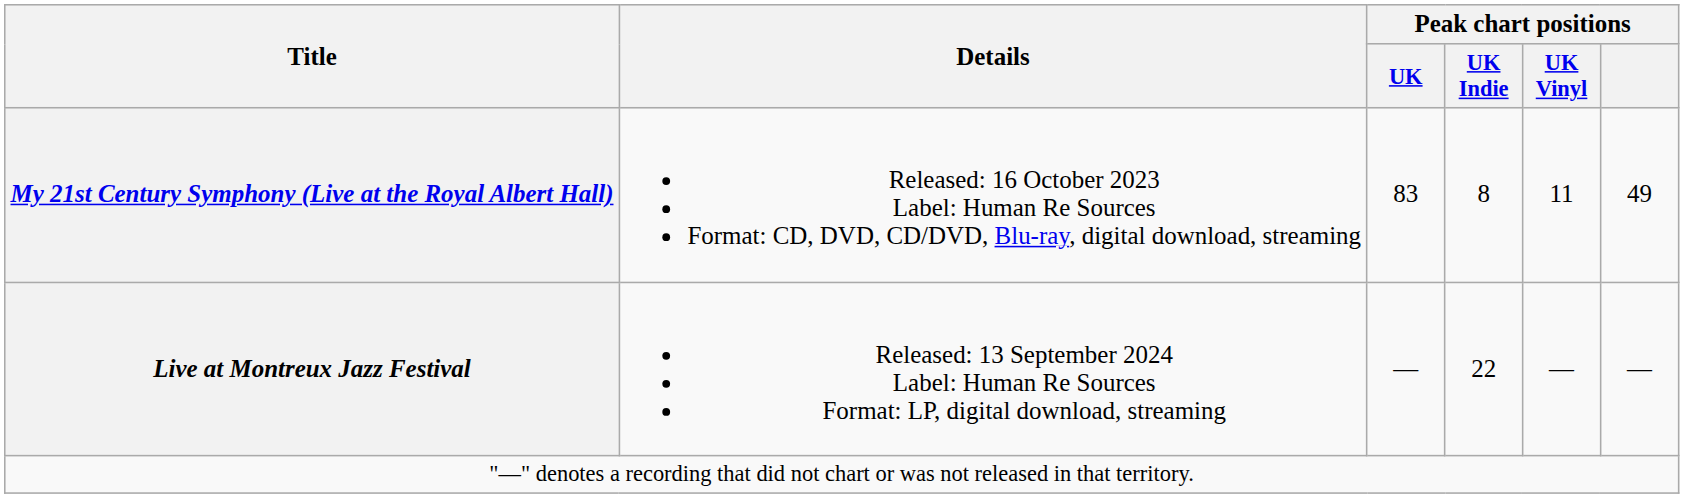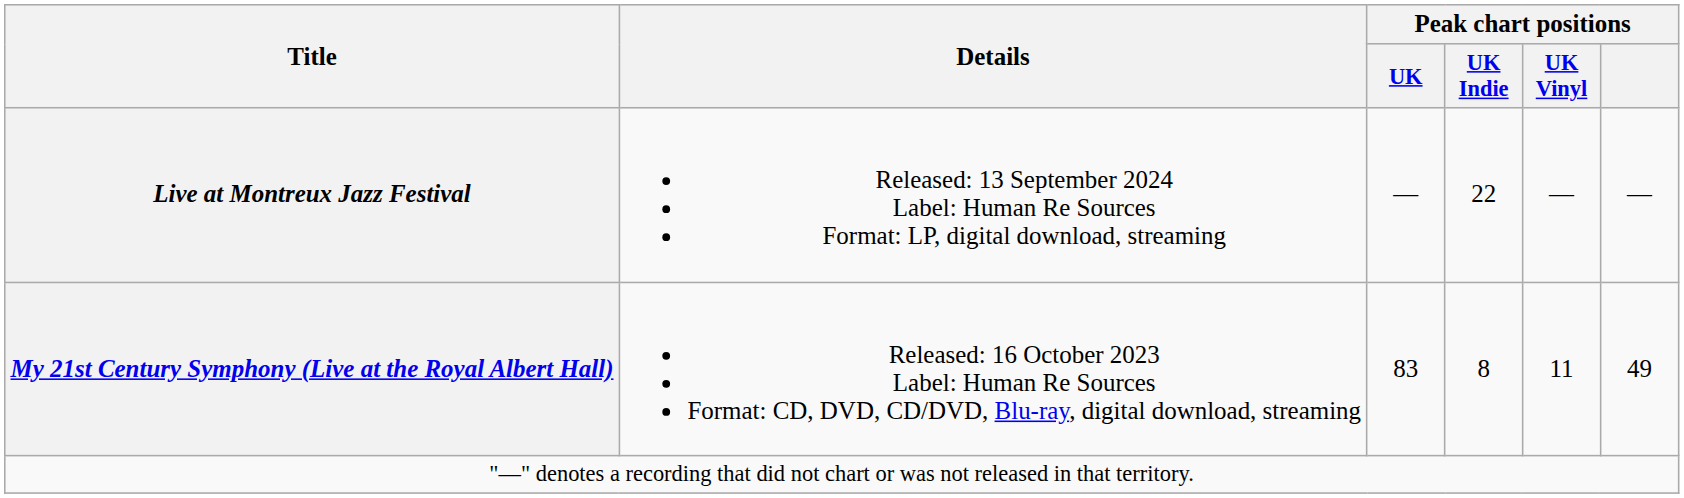 <table class="wikitable plainrowheaders" style="text-align:center;">
 <tr>
 <th scope="col" rowspan="2">Title</th>
 <th scope="col" rowspan="2">Details</th>
 <th scope="col" colspan="4">Peak chart positions</th>
 </tr>
 <tr>
 <th scope="col" style="width:3em;font-size:90%;"><a href='#'>UK</a><br></th>
 <th scope="col" style="width:3em;font-size:90%;"><a href='#'>UK Indie</a><br></th>
 <th scope="col" style="width:3em;font-size:90%;"><a href='#'>UK Vinyl</a><br></th>
 <th scope="col" style="width:3em;font-size:90%;"><a href='#'></a><br></th>
 </tr>
 <tr>
+<th scope="row"><em>Live at Montreux Jazz Festival</em></th>
+<td><br><ul><li>Released: 13 September 2024</li><li>Label: Human Re Sources</li><li>Format: LP, digital download, streaming</li></ul></td>
+<td>—</td>
+<td>22</td>
+<td>—</td>
+<td>—</td>
+</tr>
+<tr>
 <th scope="row"><em><a href='#'>My 21st Century Symphony (Live at the Royal Albert Hall)</a></em><br></th>
 <td><br><ul><li>Released: 16 October 2023</li><li>Label: Human Re Sources</li><li>Format: CD, DVD, CD/DVD, <a href='#'>Blu-ray</a>, digital download, streaming</li></ul></td>
 <td>83</td>
 <td>8</td>
 <td>11</td>
 <td>49</td>
 </tr>
 <tr>
-<th scope="row"><em>Live at Montreux Jazz Festival</em></th>
-<td><br><ul><li>Released: 13 September 2024</li><li>Label: Human Re Sources</li><li>Format: LP, digital download, streaming</li></ul></td>
-<td>—</td>
-<td>22</td>
-<td>—</td>
-<td>—</td>
-</tr>
-<tr>
 <td colspan="6" style="font-size:90%">"—" denotes a recording that did not chart or was not released in that territory.</td>
 </tr>
 </table>
